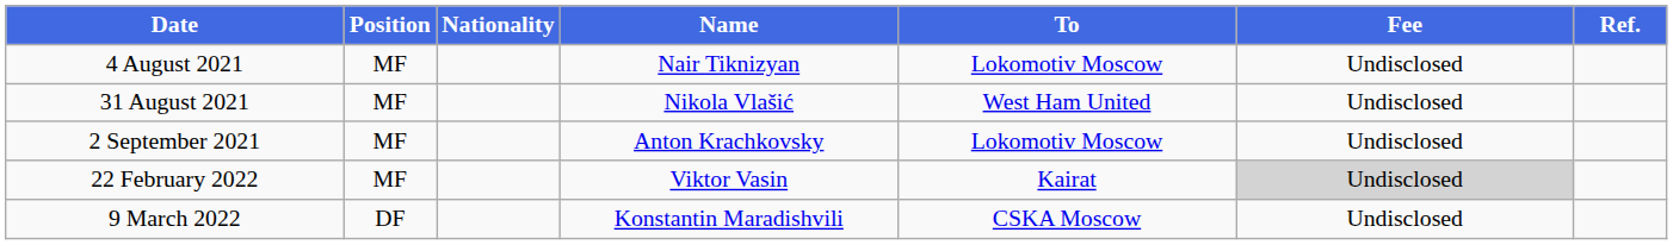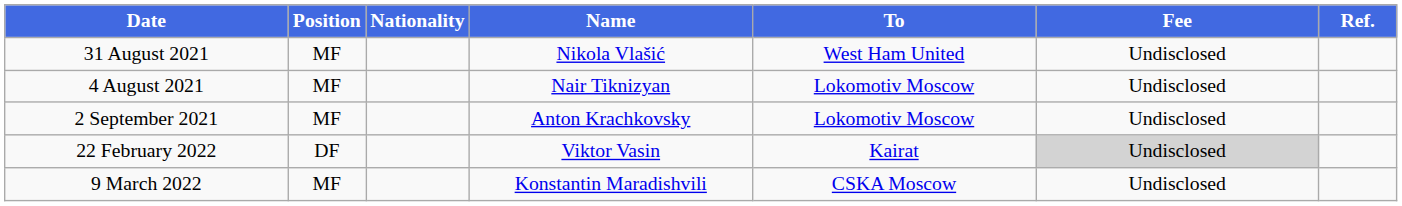 <table class="wikitable"  style="text-align:center; font-size:90%; ">
 <tr>
 <th style="background:#4169E1; color:white; width:200px;">Date</th>
 <th style="background:#4169E1; color:white; width:50px;">Position</th>
 <th style="background:#4169E1; color:white; width:50px;">Nationality</th>
 <th style="background:#4169E1; color:white; width:200px;">Name</th>
 <th style="background:#4169E1; color:white; width:200px;">To</th>
 <th style="background:#4169E1; color:white; width:200px;">Fee</th>
 <th style="background:#4169E1; color:white; width:50px;">Ref.</th>
 </tr>
 <tr>
+<td>31 August 2021</td>
+<td>MF</td>
+<td></td>
+<td><a href='#'>Nikola Vlašić</a></td>
+<td><a href='#'>West Ham United</a></td>
+<td>Undisclosed</td>
+<td></td>
+</tr>
+<tr>
 <td>4 August 2021</td>
 <td>MF</td>
 <td></td>
 <td><a href='#'>Nair Tiknizyan</a></td>
 <td><a href='#'>Lokomotiv Moscow</a></td>
-<td>Undisclosed</td>
-<td></td>
-</tr>
-<tr>
-<td>31 August 2021</td>
-<td>MF</td>
-<td></td>
-<td><a href='#'>Nikola Vlašić</a></td>
-<td><a href='#'>West Ham United</a></td>
 <td>Undisclosed</td>
 <td></td>
 </tr>
 <tr>
 <td>2 September 2021</td>
 <td>MF</td>
 <td></td>
 <td><a href='#'>Anton Krachkovsky</a></td>
 <td><a href='#'>Lokomotiv Moscow</a></td>
 <td>Undisclosed</td>
 <td></td>
 </tr>
 <tr>
 <td>22 February 2022</td>
-<td>MF</td>
+<td>DF</td>
 <td></td>
 <td><a href='#'>Viktor Vasin</a></td>
 <td><a href='#'>Kairat</a></td>
 <td style="background: lightgrey;">Undisclosed</td>
 <td></td>
 </tr>
 <tr>
 <td>9 March 2022</td>
-<td>DF</td>
+<td>MF</td>
 <td></td>
 <td><a href='#'>Konstantin Maradishvili</a></td>
 <td><a href='#'>CSKA Moscow</a></td>
 <td>Undisclosed</td>
 <td></td>
 </tr>
 </table>
